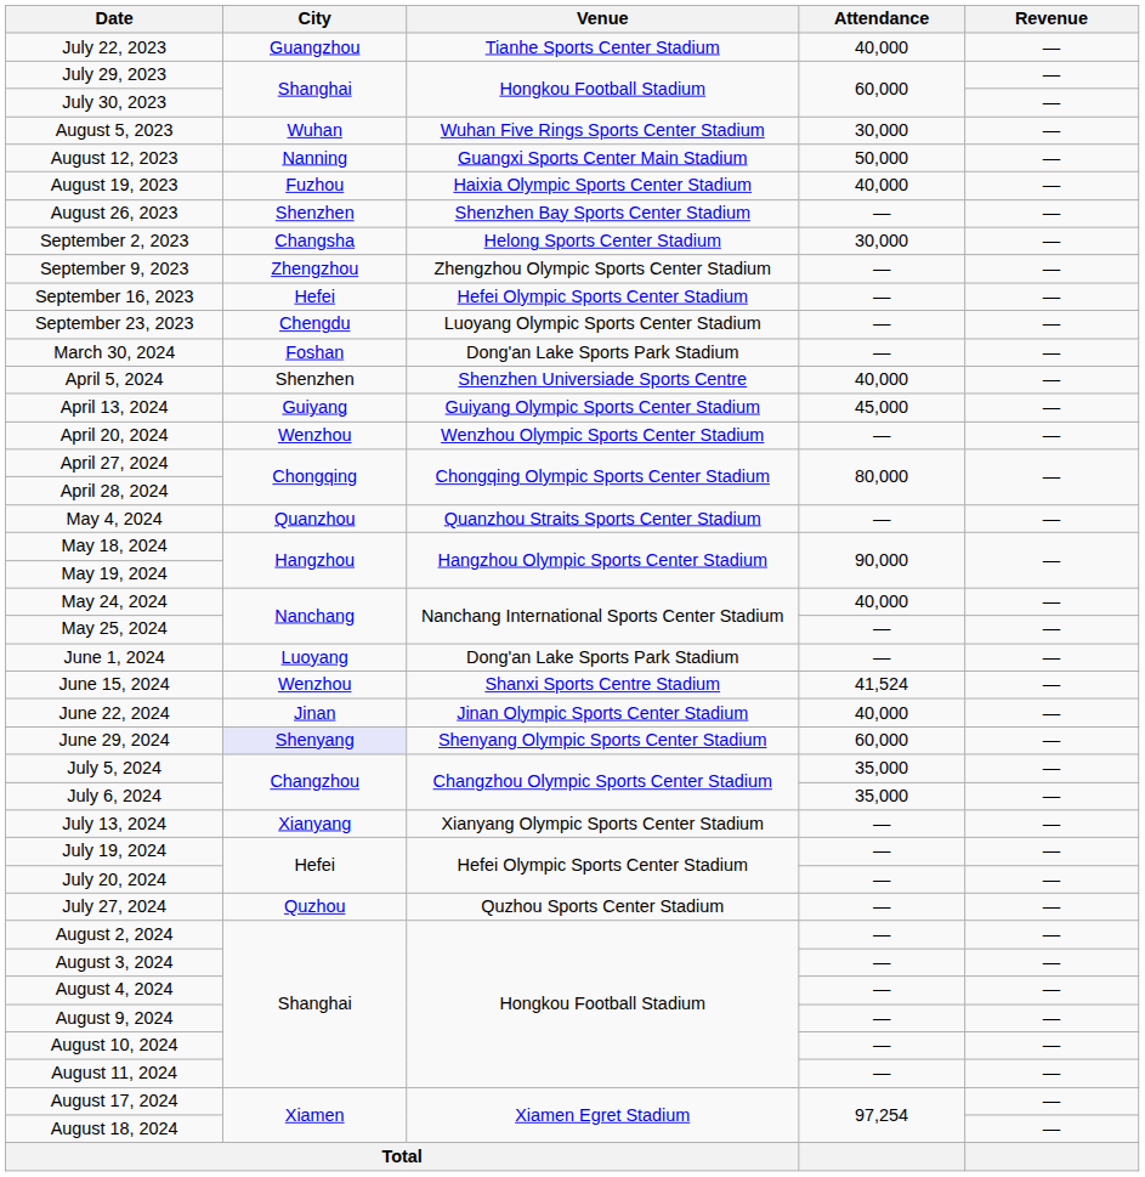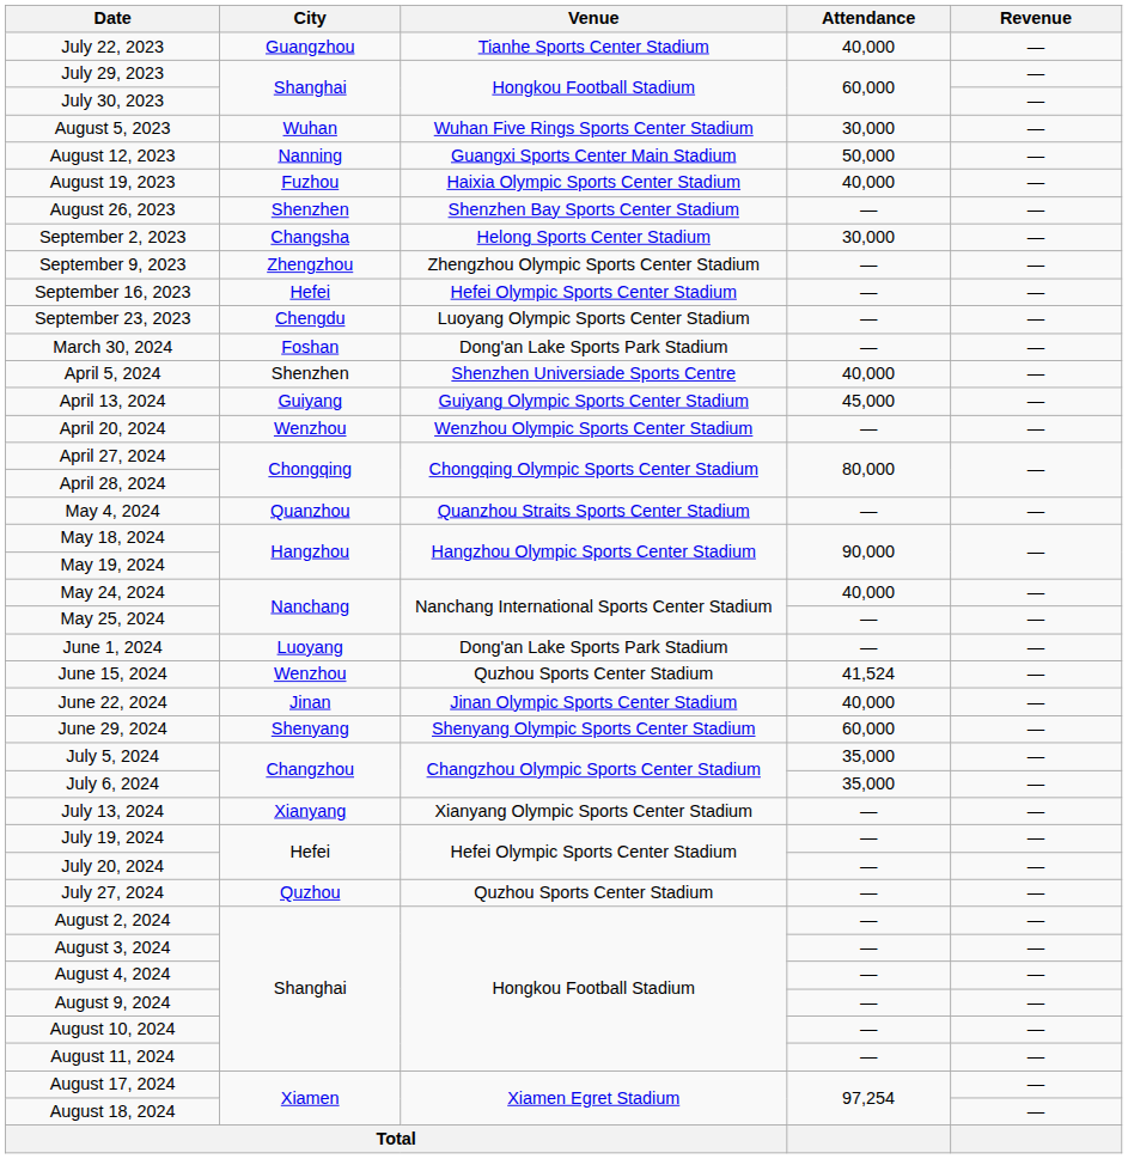 <table class="wikitable plainrowheaders" style="text-align:center;">
 <tr>
 <th scope="col" style="width:12em;">Date</th>
 <th scope="col" style="width:10em;">City</th>
 <th scope="col" style="width:22em;">Venue</th>
 <th scope="col" style="width:9em;">Attendance</th>
 <th scope="col" style="width:9.5em;">Revenue</th>
 </tr>
 <tr>
 <td>July 22, 2023</td>
 <td><a href='#'>Guangzhou</a></td>
 <td><a href='#'>Tianhe Sports Center Stadium</a></td>
 <td>40,000</td>
 <td>—</td>
 </tr>
 <tr>
 <td>July 29, 2023</td>
 <td rowspan="2"><a href='#'>Shanghai</a></td>
 <td rowspan="2"><a href='#'>Hongkou Football Stadium</a></td>
 <td rowspan="2">60,000</td>
 <td>—</td>
 </tr>
 <tr>
 <td>July 30, 2023</td>
 <td>—</td>
 </tr>
 <tr>
 <td>August 5, 2023</td>
 <td><a href='#'>Wuhan</a></td>
 <td><a href='#'>Wuhan Five Rings Sports Center Stadium</a></td>
 <td>30,000</td>
 <td>—</td>
 </tr>
 <tr>
 <td>August 12, 2023</td>
 <td><a href='#'>Nanning</a></td>
 <td><a href='#'>Guangxi Sports Center Main Stadium</a></td>
 <td>50,000</td>
 <td>—</td>
 </tr>
 <tr>
 <td>August 19, 2023</td>
 <td><a href='#'>Fuzhou</a></td>
 <td><a href='#'>Haixia Olympic Sports Center Stadium</a></td>
 <td>40,000</td>
 <td>—</td>
 </tr>
 <tr>
 <td>August 26, 2023</td>
 <td><a href='#'>Shenzhen</a></td>
 <td><a href='#'>Shenzhen Bay Sports Center Stadium</a></td>
 <td>—</td>
 <td>—</td>
 </tr>
 <tr>
 <td>September 2, 2023</td>
 <td><a href='#'>Changsha</a></td>
 <td><a href='#'>Helong Sports Center Stadium</a></td>
 <td>30,000</td>
 <td>—</td>
 </tr>
 <tr>
 <td>September 9, 2023</td>
 <td><a href='#'>Zhengzhou</a></td>
 <td>Zhengzhou Olympic Sports Center Stadium</td>
 <td>—</td>
 <td>—</td>
 </tr>
 <tr>
 <td>September 16, 2023</td>
 <td><a href='#'>Hefei</a></td>
 <td><a href='#'>Hefei Olympic Sports Center Stadium</a></td>
 <td>—</td>
 <td>—</td>
 </tr>
 <tr>
 <td>September 23, 2023</td>
 <td><a href='#'>Chengdu</a></td>
 <td>Luoyang Olympic Sports Center Stadium</td>
 <td>—</td>
 <td>—</td>
 </tr>
 <tr>
 <td>March 30, 2024</td>
 <td><a href='#'>Foshan</a></td>
 <td>Dong'an Lake Sports Park Stadium</td>
 <td>—</td>
 <td>—</td>
 </tr>
 <tr>
 <td>April 5, 2024</td>
 <td>Shenzhen</td>
 <td><a href='#'>Shenzhen Universiade Sports Centre</a></td>
 <td>40,000</td>
 <td>—</td>
 </tr>
 <tr>
 <td>April 13, 2024</td>
 <td><a href='#'>Guiyang</a></td>
 <td><a href='#'>Guiyang Olympic Sports Center Stadium</a></td>
 <td>45,000</td>
 <td>—</td>
 </tr>
 <tr>
 <td>April 20, 2024</td>
 <td><a href='#'>Wenzhou</a></td>
 <td><a href='#'>Wenzhou Olympic Sports Center Stadium</a></td>
 <td>—</td>
 <td>—</td>
 </tr>
 <tr>
 <td>April 27, 2024</td>
 <td rowspan="2"><a href='#'>Chongqing</a></td>
 <td rowspan="2"><a href='#'>Chongqing Olympic Sports Center Stadium</a></td>
 <td rowspan="2">80,000</td>
 <td rowspan="2">—</td>
 </tr>
 <tr>
 <td>April 28, 2024</td>
 </tr>
 <tr>
 <td>May 4, 2024</td>
 <td><a href='#'>Quanzhou</a></td>
 <td><a href='#'>Quanzhou Straits Sports Center Stadium</a></td>
 <td>—</td>
 <td>—</td>
 </tr>
 <tr>
 <td>May 18, 2024</td>
 <td rowspan="2"><a href='#'>Hangzhou</a></td>
 <td rowspan="2"><a href='#'>Hangzhou Olympic Sports Center Stadium</a></td>
 <td rowspan="2">90,000</td>
 <td rowspan="2">—</td>
 </tr>
 <tr>
 <td>May 19, 2024</td>
 </tr>
 <tr>
 <td>May 24, 2024</td>
 <td rowspan="2"><a href='#'>Nanchang</a></td>
 <td rowspan="2">Nanchang International Sports Center Stadium</td>
 <td>40,000</td>
 <td>—</td>
 </tr>
 <tr>
 <td>May 25, 2024</td>
 <td>—</td>
 <td>—</td>
 </tr>
 <tr>
 <td>June 1, 2024</td>
 <td><a href='#'>Luoyang</a></td>
 <td>Dong'an Lake Sports Park Stadium</td>
 <td>—</td>
 <td>—</td>
 </tr>
 <tr>
 <td>June 15, 2024</td>
 <td><a href='#'>Wenzhou</a></td>
-<td><a href='#'>Shanxi Sports Centre Stadium</a></td>
+<td>Quzhou Sports Center Stadium</td>
 <td>41,524</td>
 <td>—</td>
 </tr>
 <tr>
 <td>June 22, 2024</td>
 <td><a href='#'>Jinan</a></td>
 <td><a href='#'>Jinan Olympic Sports Center Stadium</a></td>
 <td>40,000</td>
 <td>—</td>
 </tr>
 <tr>
 <td>June 29, 2024</td>
-<td style="background: lavender;"><a href='#'>Shenyang</a></td>
+<td><a href='#'>Shenyang</a></td>
 <td><a href='#'>Shenyang Olympic Sports Center Stadium</a></td>
 <td>60,000</td>
 <td>—</td>
 </tr>
 <tr>
 <td>July 5, 2024</td>
 <td rowspan="2"><a href='#'>Changzhou</a></td>
 <td rowspan="2"><a href='#'>Changzhou Olympic Sports Center Stadium</a></td>
 <td>35,000</td>
 <td>—</td>
 </tr>
 <tr>
 <td>July 6, 2024</td>
 <td>35,000</td>
 <td>—</td>
 </tr>
 <tr>
 <td>July 13, 2024</td>
 <td><a href='#'>Xianyang</a></td>
 <td>Xianyang Olympic Sports Center Stadium</td>
 <td>—</td>
 <td>—</td>
 </tr>
 <tr>
 <td>July 19, 2024</td>
 <td rowspan="2">Hefei</td>
 <td rowspan="2">Hefei Olympic Sports Center Stadium</td>
 <td>—</td>
 <td>—</td>
 </tr>
 <tr>
 <td>July 20, 2024</td>
 <td>—</td>
 <td>—</td>
 </tr>
 <tr>
 <td>July 27, 2024</td>
 <td><a href='#'>Quzhou</a></td>
 <td>Quzhou Sports Center Stadium</td>
 <td>—</td>
 <td>—</td>
 </tr>
 <tr>
 <td>August 2, 2024</td>
 <td rowspan="6">Shanghai</td>
 <td rowspan="6">Hongkou Football Stadium</td>
 <td>—</td>
 <td>—</td>
 </tr>
 <tr>
 <td>August 3, 2024</td>
 <td>—</td>
 <td>—</td>
 </tr>
 <tr>
 <td>August 4, 2024</td>
 <td>—</td>
 <td>—</td>
 </tr>
 <tr>
 <td>August 9, 2024</td>
 <td>—</td>
 <td>—</td>
 </tr>
 <tr>
 <td>August 10, 2024</td>
 <td>—</td>
 <td>—</td>
 </tr>
 <tr>
 <td>August 11, 2024</td>
 <td>—</td>
 <td>—</td>
 </tr>
 <tr>
 <td>August 17, 2024</td>
 <td rowspan="2"><a href='#'>Xiamen</a></td>
 <td rowspan="2"><a href='#'>Xiamen Egret Stadium</a></td>
 <td rowspan="2">97,254</td>
 <td>—</td>
 </tr>
 <tr>
 <td>August 18, 2024</td>
 <td>—</td>
 </tr>
 <tr>
 <th colspan="3">Total</th>
 <th></th>
 <th></th>
 </tr>
 </table>
